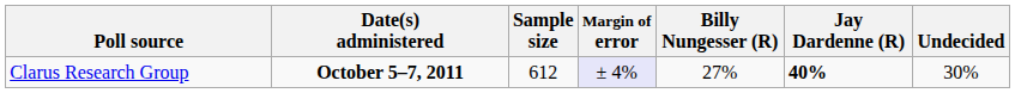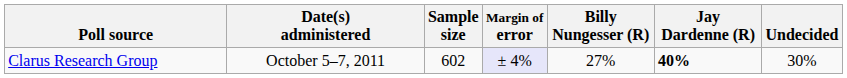 <table class="wikitable">
 <tr valign= bottom>
 <th style="width:215px;">Poll source</th>
 <th style="width:190px;">Date(s)<br>administered</th>
 <th class=small>Sample<br>size</th>
 <th><small>Margin of</small><br>error</th>
 <th style="width:100px;">Billy <br>Nungesser (R)</th>
 <th style="width:100px;">Jay<br>Dardenne (R)</th>
 <th style="width:40px;">Undecided</th>
 </tr>
 <tr>
 <td><a href='#'>Clarus Research Group</a></td>
-<td align=center><strong>October 5–7, 2011</strong></td>
-<td align=center>612</td>
+<td align=center>October 5–7, 2011</td>
+<td align=center>602</td>
 <td align=center style="background: lavender;">± 4%</td>
 <td align=center>27%</td>
 <td><strong>40%</strong></td>
 <td align=center>30%</td>
 </tr>
 </table>
